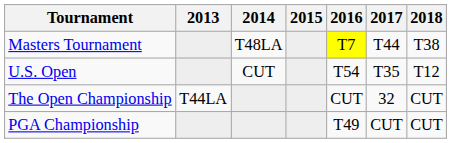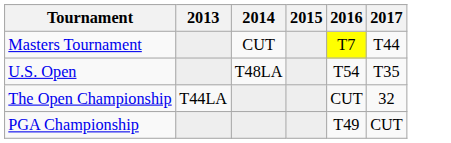 <table class="wikitable" style="font-size:95%;text-align:center;">
 <tr>
 <th>Tournament</th>
 <th>2013</th>
 <th>2014</th>
 <th>2015</th>
 <th>2016</th>
 <th>2017</th>
-<th>2018</th>
 </tr>
 <tr>
 <td align=left><a href='#'>Masters Tournament</a></td>
 <td style="background:#eeeeee;"></td>
-<td>T48<span>LA</span></td>
+<td>CUT</td>
 <td style="background:#eeeeee;"></td>
 <td style="background:yellow;">T7</td>
 <td>T44</td>
-<td>T38</td>
 </tr>
 <tr>
 <td align=left><a href='#'>U.S. Open</a></td>
 <td style="background:#eeeeee;"></td>
-<td>CUT</td>
+<td>T48<span>LA</span></td>
 <td style="background:#eeeeee;"></td>
 <td>T54</td>
 <td>T35</td>
-<td>T12</td>
 </tr>
 <tr>
 <td align=left><a href='#'>The Open Championship</a></td>
 <td>T44<span>LA</span></td>
 <td style="background:#eeeeee;"></td>
 <td style="background:#eeeeee;"></td>
 <td>CUT</td>
 <td>32</td>
-<td>CUT</td>
 </tr>
 <tr>
 <td align=left><a href='#'>PGA Championship</a></td>
 <td style="background:#eeeeee;"></td>
 <td style="background:#eeeeee;"></td>
 <td style="background:#eeeeee;"></td>
 <td>T49</td>
 <td>CUT</td>
-<td>CUT</td>
 </tr>
 </table>
